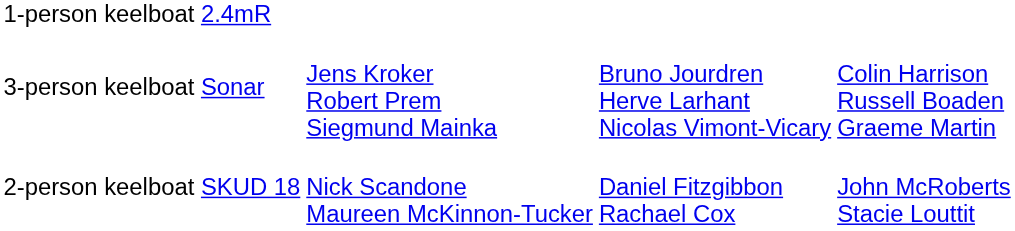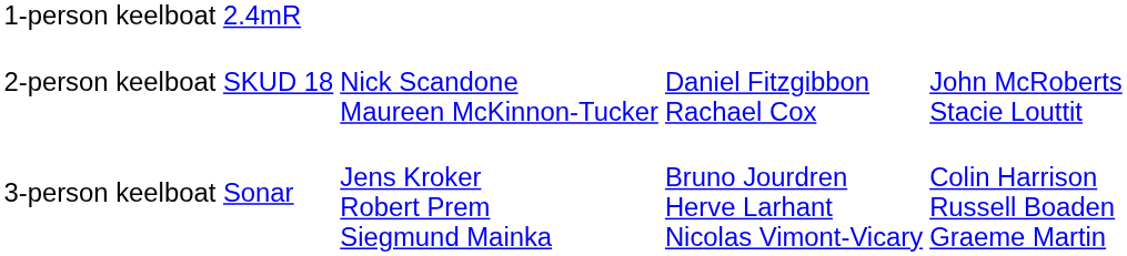 <table>
 <tr>
 <td>1-person keelboat <a href='#'>2.4mR</a><br></td>
 <td></td>
 <td></td>
 <td></td>
 </tr>
 <tr>
+<td>2-person keelboat <a href='#'>SKUD 18</a><br></td>
+<td> <br> <a href='#'>Nick Scandone</a> <br> <a href='#'>Maureen McKinnon-Tucker</a></td>
+<td> <br> <a href='#'>Daniel Fitzgibbon</a> <br> <a href='#'>Rachael Cox</a></td>
+<td> <br> <a href='#'>John McRoberts</a> <br> <a href='#'>Stacie Louttit</a></td>
+</tr>
+<tr>
 <td>3-person keelboat <a href='#'>Sonar</a><br></td>
 <td> <br> <a href='#'>Jens Kroker</a> <br> <a href='#'>Robert Prem</a> <br> <a href='#'>Siegmund Mainka</a></td>
 <td> <br> <a href='#'>Bruno Jourdren</a> <br> <a href='#'>Herve Larhant</a> <br> <a href='#'>Nicolas Vimont-Vicary</a></td>
 <td> <br> <a href='#'>Colin Harrison</a> <br> <a href='#'>Russell Boaden</a> <br> <a href='#'>Graeme Martin</a></td>
 </tr>
-<tr>
-<td>2-person keelboat <a href='#'>SKUD 18</a><br></td>
-<td> <br> <a href='#'>Nick Scandone</a> <br> <a href='#'>Maureen McKinnon-Tucker</a></td>
-<td> <br> <a href='#'>Daniel Fitzgibbon</a> <br> <a href='#'>Rachael Cox</a></td>
-<td> <br> <a href='#'>John McRoberts</a> <br> <a href='#'>Stacie Louttit</a></td>
-</tr>
 </table>
